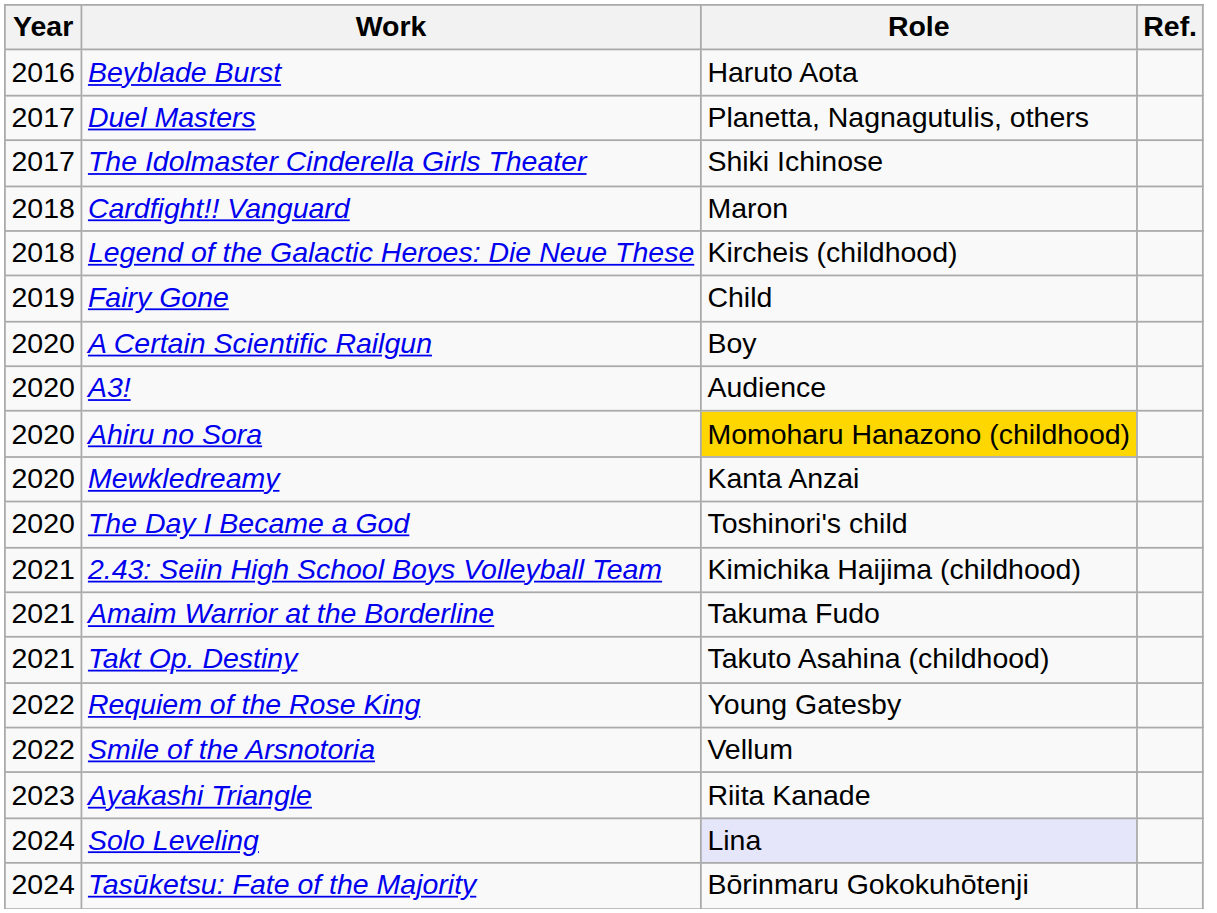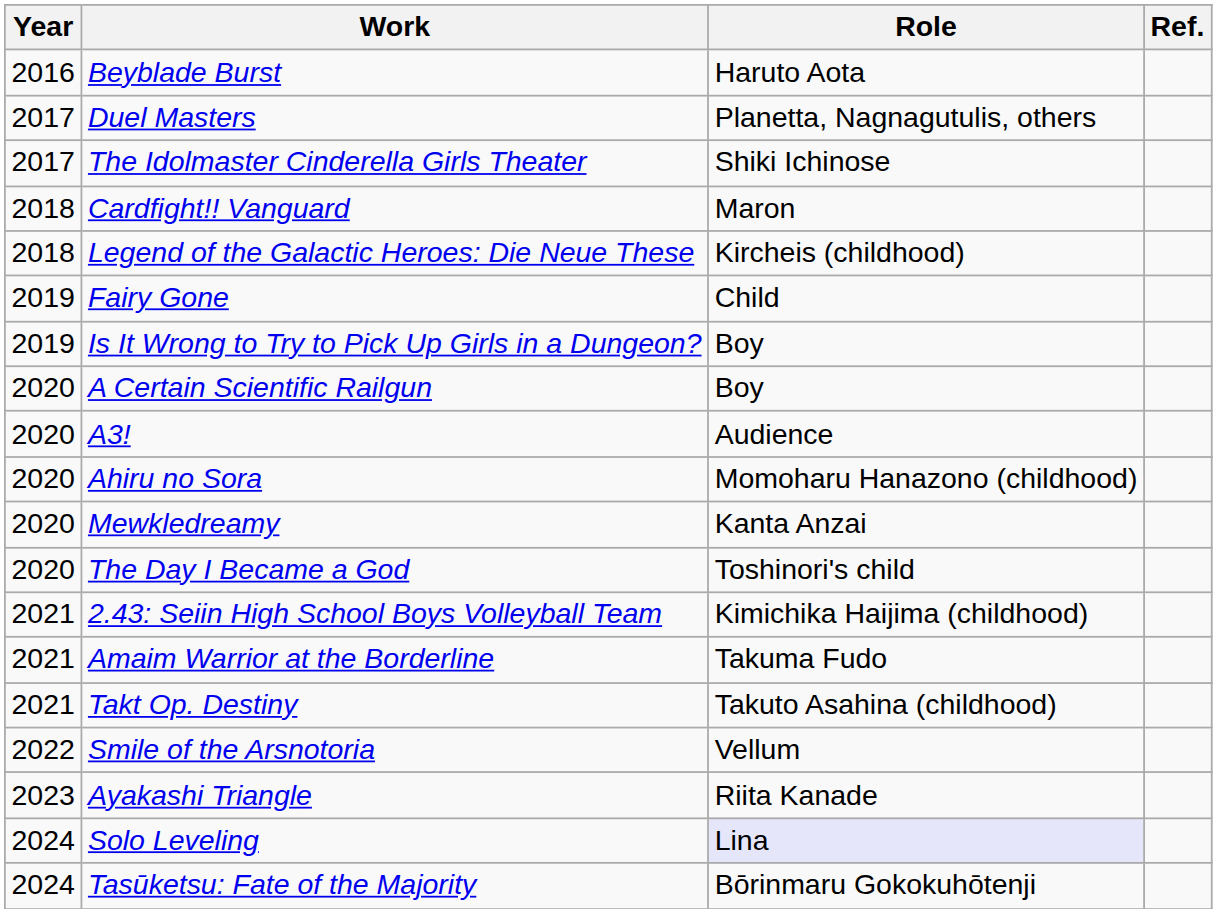 <table class="wikitable sortable plainrowheaders">
 <tr>
 <th scope="col">Year</th>
 <th scope="col">Work</th>
 <th scope="col">Role</th>
 <th scope="col" class="unsortable">Ref.</th>
 </tr>
 <tr>
 <td>2016</td>
 <td><em><a href='#'>Beyblade Burst</a></em></td>
 <td>Haruto Aota</td>
 <td></td>
 </tr>
 <tr>
 <td>2017</td>
 <td><em><a href='#'>Duel Masters</a></em></td>
 <td>Planetta, Nagnagutulis, others</td>
 <td></td>
 </tr>
 <tr>
 <td>2017</td>
 <td><em><a href='#'>The Idolmaster Cinderella Girls Theater</a></em></td>
 <td>Shiki Ichinose</td>
 <td></td>
 </tr>
 <tr>
 <td>2018</td>
 <td><em><a href='#'>Cardfight!! Vanguard</a></em></td>
 <td>Maron</td>
 <td></td>
 </tr>
 <tr>
 <td>2018</td>
 <td><em><a href='#'>Legend of the Galactic Heroes: Die Neue These</a></em></td>
 <td>Kircheis (childhood)</td>
 <td></td>
 </tr>
 <tr>
 <td>2019</td>
 <td><em><a href='#'>Fairy Gone</a></em></td>
 <td>Child</td>
 <td></td>
 </tr>
 <tr>
+<td>2019</td>
+<td><em><a href='#'>Is It Wrong to Try to Pick Up Girls in a Dungeon?</a></em></td>
+<td>Boy</td>
+<td></td>
+</tr>
+<tr>
 <td>2020</td>
 <td><em><a href='#'>A Certain Scientific Railgun</a></em></td>
 <td>Boy</td>
 <td></td>
 </tr>
 <tr>
 <td>2020</td>
 <td><em><a href='#'>A3!</a></em></td>
 <td>Audience</td>
 <td></td>
 </tr>
 <tr>
 <td>2020</td>
 <td><em><a href='#'>Ahiru no Sora</a></em></td>
-<td style="background: gold;">Momoharu Hanazono (childhood)</td>
+<td>Momoharu Hanazono (childhood)</td>
 <td></td>
 </tr>
 <tr>
 <td>2020</td>
 <td><em><a href='#'>Mewkledreamy</a></em></td>
 <td>Kanta Anzai</td>
 <td></td>
 </tr>
 <tr>
 <td>2020</td>
 <td><em><a href='#'>The Day I Became a God</a></em></td>
 <td>Toshinori's child</td>
 <td></td>
 </tr>
 <tr>
 <td>2021</td>
 <td><em><a href='#'>2.43: Seiin High School Boys Volleyball Team</a></em></td>
 <td>Kimichika Haijima (childhood)</td>
 <td></td>
 </tr>
 <tr>
 <td>2021</td>
 <td><em><a href='#'>Amaim Warrior at the Borderline</a></em></td>
 <td>Takuma Fudo</td>
 <td></td>
 </tr>
 <tr>
 <td>2021</td>
 <td><em><a href='#'>Takt Op. Destiny</a></em></td>
 <td>Takuto Asahina (childhood)</td>
 <td></td>
 </tr>
 <tr>
 <td>2022</td>
-<td><em><a href='#'>Requiem of the Rose King</a></em></td>
-<td>Young Gatesby</td>
-<td></td>
-</tr>
-<tr>
-<td>2022</td>
 <td><em><a href='#'>Smile of the Arsnotoria</a></em></td>
 <td>Vellum</td>
 <td></td>
 </tr>
 <tr>
 <td>2023</td>
 <td><em><a href='#'>Ayakashi Triangle</a></em></td>
 <td>Riita Kanade</td>
 <td></td>
 </tr>
 <tr>
 <td>2024</td>
 <td><em><a href='#'>Solo Leveling</a></em></td>
 <td style="background: lavender;">Lina</td>
 <td></td>
 </tr>
 <tr>
 <td>2024</td>
 <td><em><a href='#'>Tasūketsu: Fate of the Majority</a></em></td>
 <td>Bōrinmaru Gokokuhōtenji</td>
 <td></td>
 </tr>
 </table>
